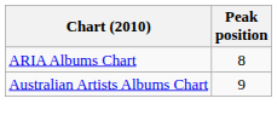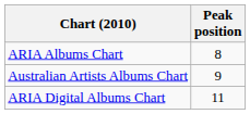 <table class="wikitable sortable">
 <tr>
 <th>Chart (2010)</th>
 <th>Peak<br>position</th>
 </tr>
 <tr>
 <td><a href='#'>ARIA Albums Chart</a></td>
 <td align=center>8</td>
 </tr>
 <tr>
 <td><a href='#'>Australian Artists Albums Chart</a></td>
 <td align=center>9</td>
 </tr>
+<tr>
+<td><a href='#'>ARIA Digital Albums Chart</a></td>
+<td align=center>11</td>
+</tr>
 </table>
